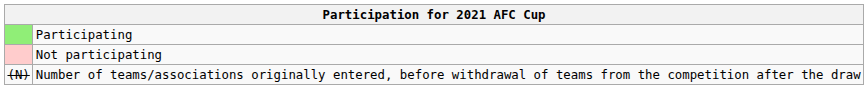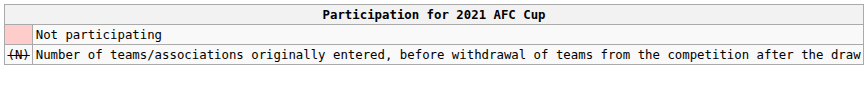 <table class="wikitable" style="font-size:95%">
 <tr>
 <th bgcolor=#f7f8ff colspan=2>Participation for 2021 AFC Cup</th>
-</tr>
-<tr>
-<td bgcolor=#90ee77 width=20></td>
-<td>Participating</td>
 </tr>
 <tr>
 <td bgcolor=#ffcccc width=20></td>
 <td>Not participating</td>
 </tr>
 <tr>
 <td align=center width=20><s>(N)</s></td>
 <td>Number of teams/associations originally entered, before withdrawal of teams from the competition after the draw</td>
 </tr>
 </table>
